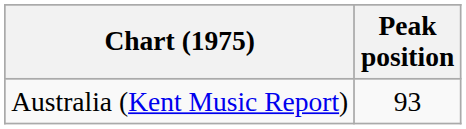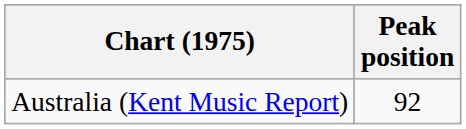 <table class="wikitable plainrowheaders">
 <tr>
 <th scope="col">Chart (1975)</th>
 <th scope="col">Peak<br>position</th>
 </tr>
 <tr>
 <td>Australia (<a href='#'>Kent Music Report</a>)</td>
-<td align="center">93</td>
+<td align="center">92</td>
 </tr>
 </table>
